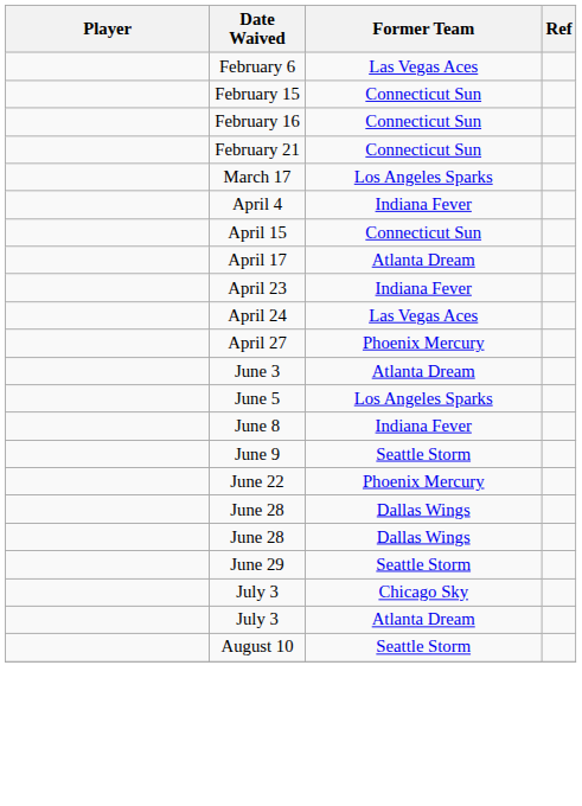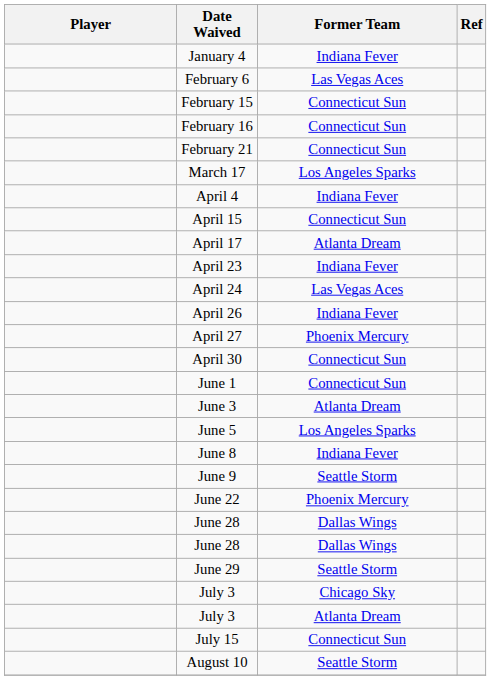 <table class="wikitable sortable" style="text-align:center">
 <tr>
 <th style="width:180px">Player</th>
 <th style="width:80px">Date Waived</th>
 <th style="width:210px">Former Team</th>
 <th class="unsortable">Ref</th>
+</tr>
+<tr>
+<td align=left> </td>
+<td align=center>January 4</td>
+<td align=center><a href='#'>Indiana Fever</a></td>
+<td align=center></td>
 </tr>
 <tr>
 <td align=left> </td>
 <td align=center>February 6</td>
 <td align=center><a href='#'>Las Vegas Aces</a></td>
 <td align=center></td>
 </tr>
 <tr>
 <td align=left> </td>
 <td align=center>February 15</td>
 <td align=center><a href='#'>Connecticut Sun</a></td>
 <td align=center></td>
 </tr>
 <tr>
 <td align=left> </td>
 <td align=center>February 16</td>
 <td align=center><a href='#'>Connecticut Sun</a></td>
 <td align=center></td>
 </tr>
 <tr>
 <td align=left> </td>
 <td align=center>February 21</td>
 <td align=center><a href='#'>Connecticut Sun</a></td>
 <td align=center></td>
 </tr>
 <tr>
 <td align=left> </td>
 <td align=center>March 17</td>
 <td align=center><a href='#'>Los Angeles Sparks</a></td>
 <td align=center></td>
 </tr>
 <tr>
 <td align=left> </td>
 <td align=center>April 4</td>
 <td align=center><a href='#'>Indiana Fever</a></td>
 <td align=center></td>
 </tr>
 <tr>
 <td align=left> </td>
 <td align=center>April 15</td>
 <td align=center><a href='#'>Connecticut Sun</a></td>
 <td align=center></td>
 </tr>
 <tr>
 <td align=left> </td>
 <td align=center>April 17</td>
 <td align=center><a href='#'>Atlanta Dream</a></td>
 <td align=center></td>
 </tr>
 <tr>
 <td align=left> </td>
 <td align=center>April 23</td>
 <td align=center><a href='#'>Indiana Fever</a></td>
 <td align=center></td>
 </tr>
 <tr>
 <td align=left> </td>
 <td align=center>April 24</td>
 <td align=center><a href='#'>Las Vegas Aces</a></td>
 <td align=center></td>
 </tr>
 <tr>
 <td align=left> </td>
+<td align=center>April 26</td>
+<td align=center><a href='#'>Indiana Fever</a></td>
+<td align=center></td>
+</tr>
+<tr>
+<td align=left> </td>
 <td align=center>April 27</td>
 <td align=center><a href='#'>Phoenix Mercury</a></td>
+<td align=center></td>
+</tr>
+<tr>
+<td align=left> </td>
+<td align=center>April 30</td>
+<td align=center><a href='#'>Connecticut Sun</a></td>
+<td align=center></td>
+</tr>
+<tr>
+<td align=left> </td>
+<td align=center>June 1</td>
+<td align=center><a href='#'>Connecticut Sun</a></td>
 <td align=center></td>
 </tr>
 <tr>
 <td align=left> </td>
 <td align=center>June 3</td>
 <td align=center><a href='#'>Atlanta Dream</a></td>
 <td align=center></td>
 </tr>
 <tr>
 <td align=left> </td>
 <td align=center>June 5</td>
 <td align=center><a href='#'>Los Angeles Sparks</a></td>
 <td align=center></td>
 </tr>
 <tr>
 <td align=left> </td>
 <td align=center>June 8</td>
 <td align=center><a href='#'>Indiana Fever</a></td>
 <td align=center></td>
 </tr>
 <tr>
 <td align=left> </td>
 <td align=center>June 9</td>
 <td align=center><a href='#'>Seattle Storm</a></td>
 <td align=center></td>
 </tr>
 <tr>
 <td align=left> </td>
 <td align=center>June 22</td>
 <td align=center><a href='#'>Phoenix Mercury</a></td>
 <td align=center></td>
 </tr>
 <tr>
 <td align=left> </td>
 <td align=center>June 28</td>
 <td align=center><a href='#'>Dallas Wings</a></td>
 <td align=center></td>
 </tr>
 <tr>
 <td align=left> </td>
 <td align=center>June 28</td>
 <td align=center><a href='#'>Dallas Wings</a></td>
 <td align=center></td>
 </tr>
 <tr>
 <td align=left> </td>
 <td align=center>June 29</td>
 <td align=center><a href='#'>Seattle Storm</a></td>
 <td align=center></td>
 </tr>
 <tr>
 <td align=left> </td>
 <td align=center>July 3</td>
 <td align=center><a href='#'>Chicago Sky</a></td>
 <td align=center></td>
 </tr>
 <tr>
 <td align=left> </td>
 <td align=center>July 3</td>
 <td align=center><a href='#'>Atlanta Dream</a></td>
 <td align=center></td>
 </tr>
 <tr>
 <td align=left> </td>
+<td align=center>July 15</td>
+<td align=center><a href='#'>Connecticut Sun</a></td>
+<td align=center></td>
+</tr>
+<tr>
+<td align=left> </td>
 <td align=center>August 10</td>
 <td align=center><a href='#'>Seattle Storm</a></td>
 <td align=center></td>
 </tr>
 <tr>
 </tr>
 </table>
